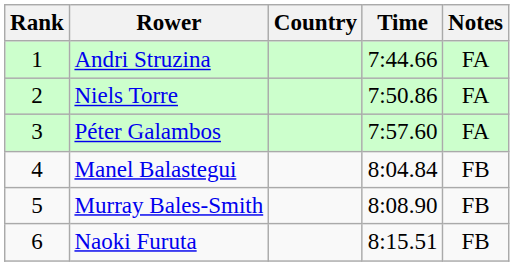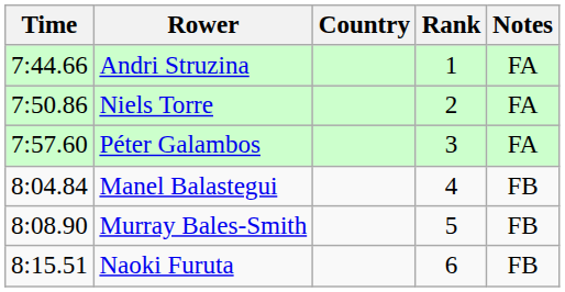 <table class="wikitable" style="text-align:center">
 <tr>
-<th>Rank</th>
+<th>Time</th>
 <th>Rower</th>
 <th>Country</th>
-<th>Time</th>
+<th>Rank</th>
 <th>Notes</th>
 </tr>
 <tr bgcolor=ccffcc>
-<td>1</td>
+<td>7:44.66</td>
 <td align="left"><a href='#'>Andri Struzina</a></td>
 <td align="left"></td>
-<td>7:44.66</td>
+<td>1</td>
 <td>FA</td>
 </tr>
 <tr bgcolor=ccffcc>
-<td>2</td>
+<td>7:50.86</td>
 <td align="left"><a href='#'>Niels Torre</a></td>
 <td align="left"></td>
-<td>7:50.86</td>
+<td>2</td>
 <td>FA</td>
 </tr>
 <tr bgcolor=ccffcc>
-<td>3</td>
+<td>7:57.60</td>
 <td align="left"><a href='#'>Péter Galambos</a></td>
 <td align="left"></td>
-<td>7:57.60</td>
+<td>3</td>
 <td>FA</td>
 </tr>
 <tr>
-<td>4</td>
+<td>8:04.84</td>
 <td align="left"><a href='#'>Manel Balastegui</a></td>
 <td align="left"></td>
-<td>8:04.84</td>
+<td>4</td>
 <td>FB</td>
 </tr>
 <tr>
-<td>5</td>
+<td>8:08.90</td>
 <td align="left"><a href='#'>Murray Bales-Smith</a></td>
 <td align="left"></td>
-<td>8:08.90</td>
+<td>5</td>
 <td>FB</td>
 </tr>
 <tr>
-<td>6</td>
+<td>8:15.51</td>
 <td align="left"><a href='#'>Naoki Furuta</a></td>
 <td align="left"></td>
-<td>8:15.51</td>
+<td>6</td>
 <td>FB</td>
 </tr>
 </table>
